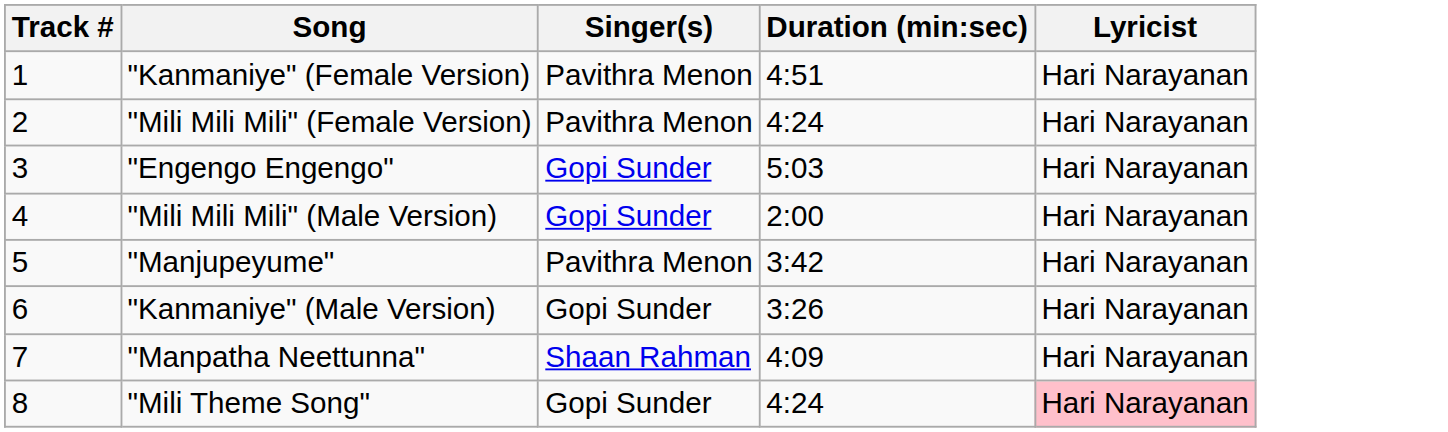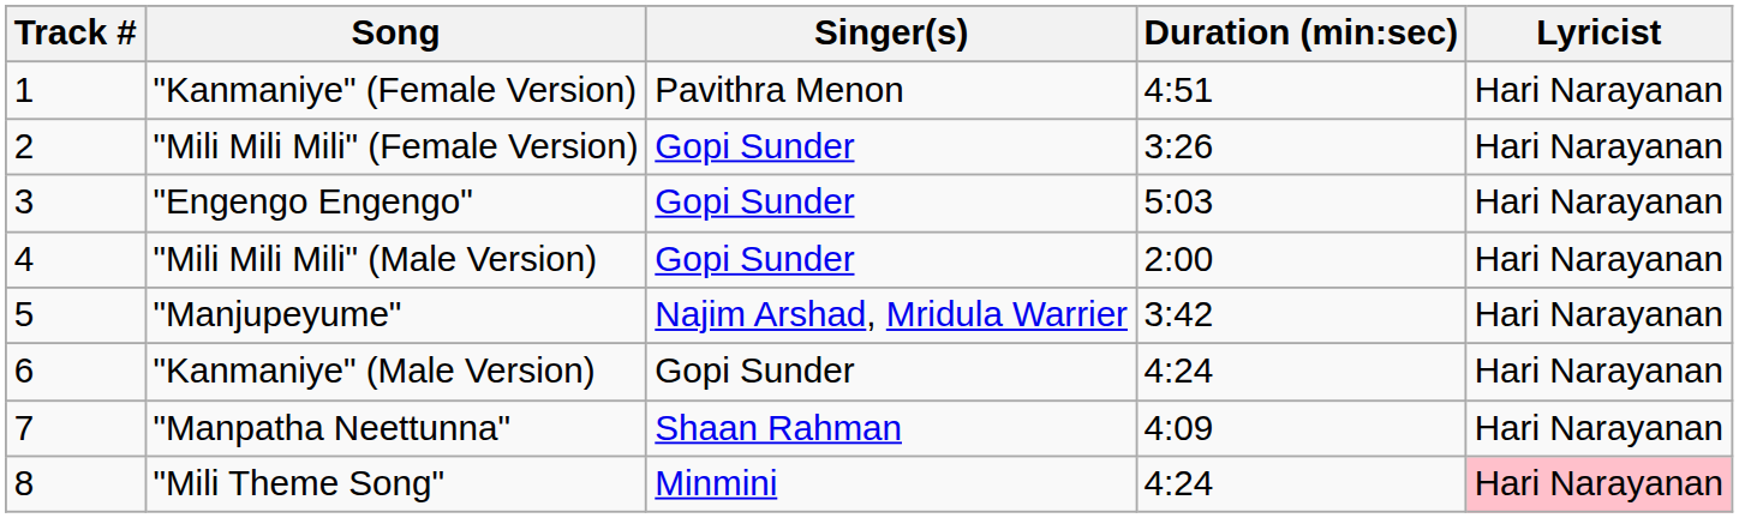 <table class="wikitable tracklist">
 <tr>
 <th>Track #</th>
 <th>Song</th>
 <th>Singer(s)</th>
 <th>Duration (min:sec)</th>
 <th>Lyricist</th>
 </tr>
 <tr>
 <td>1</td>
 <td>"Kanmaniye" (Female Version)</td>
 <td>Pavithra Menon</td>
 <td>4:51</td>
 <td>Hari Narayanan</td>
 </tr>
 <tr>
 <td>2</td>
 <td>"Mili Mili Mili" (Female Version)</td>
-<td>Pavithra Menon</td>
-<td>4:24</td>
+<td><a href='#'>Gopi Sunder</a></td>
+<td>3:26</td>
 <td>Hari Narayanan</td>
 </tr>
 <tr>
 <td>3</td>
 <td>"Engengo Engengo"</td>
 <td><a href='#'>Gopi Sunder</a></td>
 <td>5:03</td>
 <td>Hari Narayanan</td>
 </tr>
 <tr>
 <td>4</td>
 <td>"Mili Mili Mili" (Male Version)</td>
 <td><a href='#'>Gopi Sunder</a></td>
 <td>2:00</td>
 <td>Hari Narayanan</td>
 </tr>
 <tr>
 <td>5</td>
 <td>"Manjupeyume"</td>
-<td>Pavithra Menon</td>
+<td><a href='#'>Najim Arshad</a>, <a href='#'>Mridula Warrier</a></td>
 <td>3:42</td>
 <td>Hari Narayanan</td>
 </tr>
 <tr>
 <td>6</td>
 <td>"Kanmaniye" (Male Version)</td>
 <td>Gopi Sunder</td>
-<td>3:26</td>
+<td>4:24</td>
 <td>Hari Narayanan</td>
 </tr>
 <tr>
 <td>7</td>
 <td>"Manpatha Neettunna"</td>
 <td><a href='#'>Shaan Rahman</a></td>
 <td>4:09</td>
 <td>Hari Narayanan</td>
 </tr>
 <tr>
 <td>8</td>
 <td>"Mili Theme Song"</td>
-<td>Gopi Sunder</td>
+<td><a href='#'>Minmini</a></td>
 <td>4:24</td>
 <td style="background: pink;">Hari Narayanan</td>
 </tr>
 </table>
